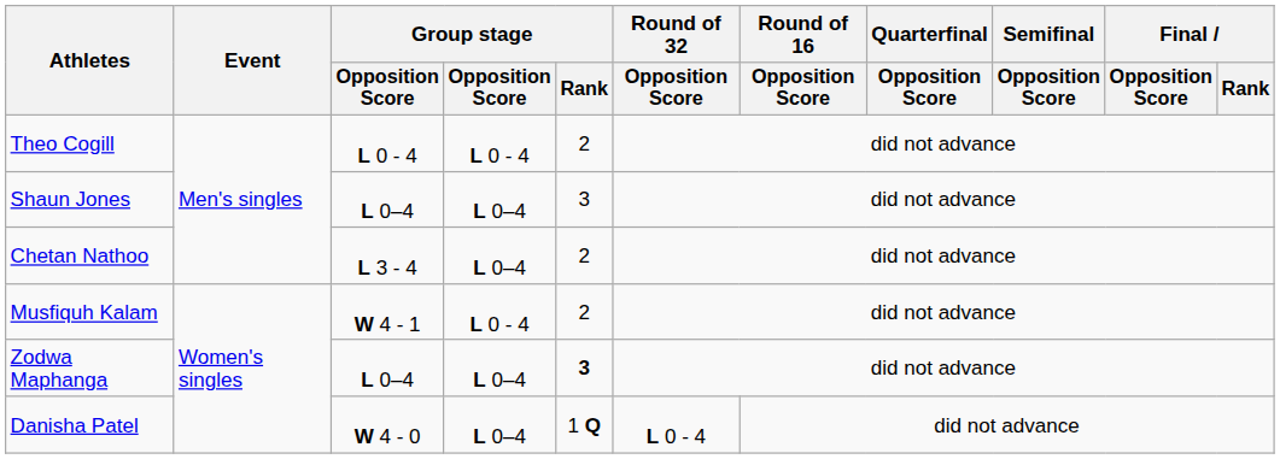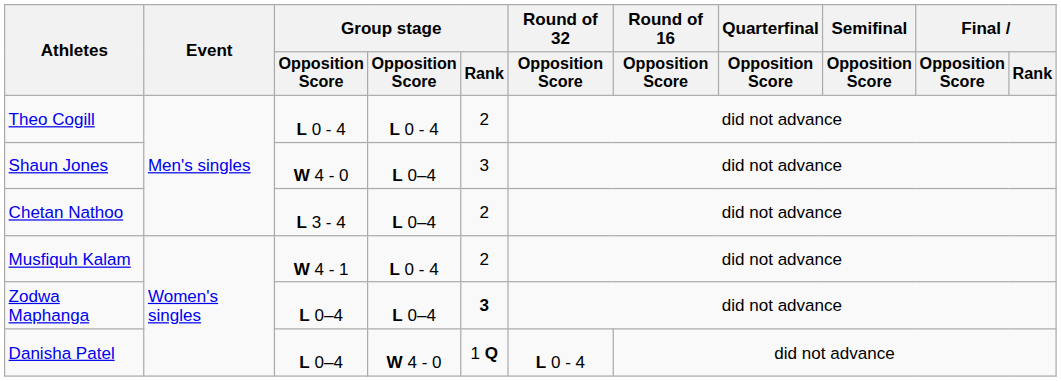 <table class=wikitable style=font-size:88%;text-align:center>
 <tr>
 <th rowspan=2>Athletes</th>
 <th rowspan=2>Event</th>
 <th colspan=3>Group stage</th>
 <th>Round of 32</th>
 <th>Round of 16</th>
 <th>Quarterfinal</th>
 <th>Semifinal</th>
 <th colspan=2>Final / </th>
 </tr>
 <tr style=font-size:95%>
 <th>Opposition<br>Score</th>
 <th>Opposition<br>Score</th>
 <th>Rank</th>
 <th>Opposition<br>Score</th>
 <th>Opposition<br>Score</th>
 <th>Opposition<br>Score</th>
 <th>Opposition<br>Score</th>
 <th>Opposition<br>Score</th>
 <th>Rank</th>
 </tr>
 <tr>
 <td align=left><a href='#'>Theo Cogill</a></td>
 <td align=left rowspan=3><a href='#'>Men's singles</a></td>
 <td><br><strong>L</strong> 0 - 4</td>
 <td><br><strong>L</strong> 0 - 4</td>
 <td>2</td>
 <td colspan=6>did not advance</td>
 </tr>
 <tr>
 <td align=left><a href='#'>Shaun Jones</a></td>
-<td><br><strong>L</strong> 0–4</td>
+<td><br><strong>W</strong> 4 - 0</td>
 <td><br><strong>L</strong> 0–4</td>
 <td>3</td>
 <td colspan=6>did not advance</td>
 </tr>
 <tr>
 <td align=left><a href='#'>Chetan Nathoo</a></td>
 <td><br><strong>L</strong> 3 - 4</td>
 <td><br><strong>L</strong> 0–4</td>
 <td>2</td>
 <td colspan=6>did not advance</td>
 </tr>
 <tr>
 <td align=left><a href='#'>Musfiquh Kalam</a></td>
 <td align=left rowspan=3><a href='#'>Women's singles</a></td>
 <td><br><strong>W</strong> 4 - 1</td>
 <td><br><strong>L</strong> 0 - 4</td>
 <td>2</td>
 <td colspan=6>did not advance</td>
 </tr>
 <tr>
 <td align=left><a href='#'>Zodwa Maphanga</a></td>
 <td><br><strong>L</strong> 0–4</td>
 <td><br><strong>L</strong> 0–4</td>
 <td><strong>3</strong></td>
 <td colspan=6>did not advance</td>
 </tr>
 <tr>
 <td align=left><a href='#'>Danisha Patel</a></td>
+<td><br><strong>L</strong> 0–4</td>
 <td><br><strong>W</strong> 4 - 0</td>
-<td><br><strong>L</strong> 0–4</td>
 <td>1 <strong>Q</strong></td>
 <td><br><strong>L</strong> 0 - 4</td>
 <td colspan=5>did not advance</td>
 </tr>
 </table>
